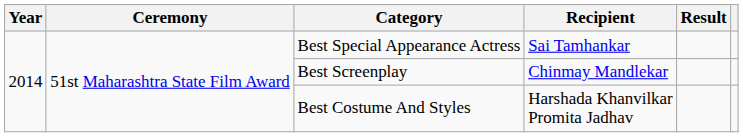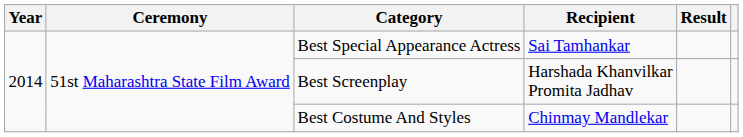 <table class="wikitable">
 <tr>
 <th>Year</th>
 <th>Ceremony</th>
 <th>Category</th>
 <th>Recipient</th>
 <th>Result</th>
 <th></th>
 </tr>
 <tr>
 <td Rowspan="3">2014</td>
 <td Rowspan="3">51st <a href='#'>Maharashtra State Film Award</a></td>
 <td>Best Special Appearance Actress</td>
 <td><a href='#'>Sai Tamhankar</a></td>
 <td></td>
 <td></td>
 </tr>
 <tr>
 <td>Best Screenplay</td>
-<td><a href='#'>Chinmay Mandlekar</a></td>
+<td>Harshada Khanvilkar <br> Promita Jadhav</td>
 <td></td>
 <td></td>
 </tr>
 <tr>
 <td>Best Costume And Styles</td>
-<td>Harshada Khanvilkar <br> Promita Jadhav</td>
+<td><a href='#'>Chinmay Mandlekar</a></td>
 <td></td>
 <td></td>
 </tr>
 </table>
